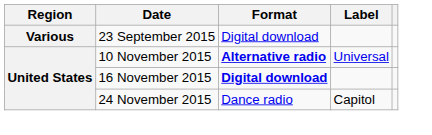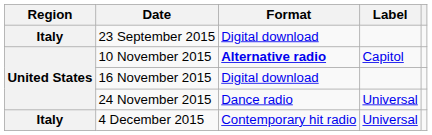 <table class="wikitable plainrowheaders">
 <tr>
 <th scope="col">Region</th>
 <th scope="col">Date</th>
 <th scope="col">Format</th>
 <th scope="col">Label</th>
 <th scope="col"></th>
 </tr>
 <tr>
-<th scope="row">Various</th>
+<th scope="row">Italy</th>
 <td>23 September 2015</td>
 <td><a href='#'>Digital download</a></td>
 <td></td>
 <td></td>
 </tr>
 <tr>
 <th scope="row" rowspan="3">United States</th>
 <td>10 November 2015</td>
 <td><strong><a href='#'>Alternative radio</a></strong></td>
-<td><a href='#'>Universal</a></td>
+<td><a href='#'>Capitol</a></td>
 <td align="center"></td>
 </tr>
 <tr>
 <td>16 November 2015</td>
-<td><strong><a href='#'>Digital download</a></strong></td>
+<td><a href='#'>Digital download</a></td>
 <td></td>
 <td align="center"></td>
 </tr>
 <tr>
 <td>24 November 2015</td>
 <td><a href='#'>Dance radio</a></td>
-<td>Capitol</td>
+<td><a href='#'>Universal</a></td>
+<td align="center"></td>
+</tr>
+<tr>
+<th scope="row">Italy</th>
+<td>4 December 2015</td>
+<td><a href='#'>Contemporary hit radio</a></td>
+<td><a href='#'>Universal</a></td>
 <td align="center"></td>
 </tr>
 </table>
